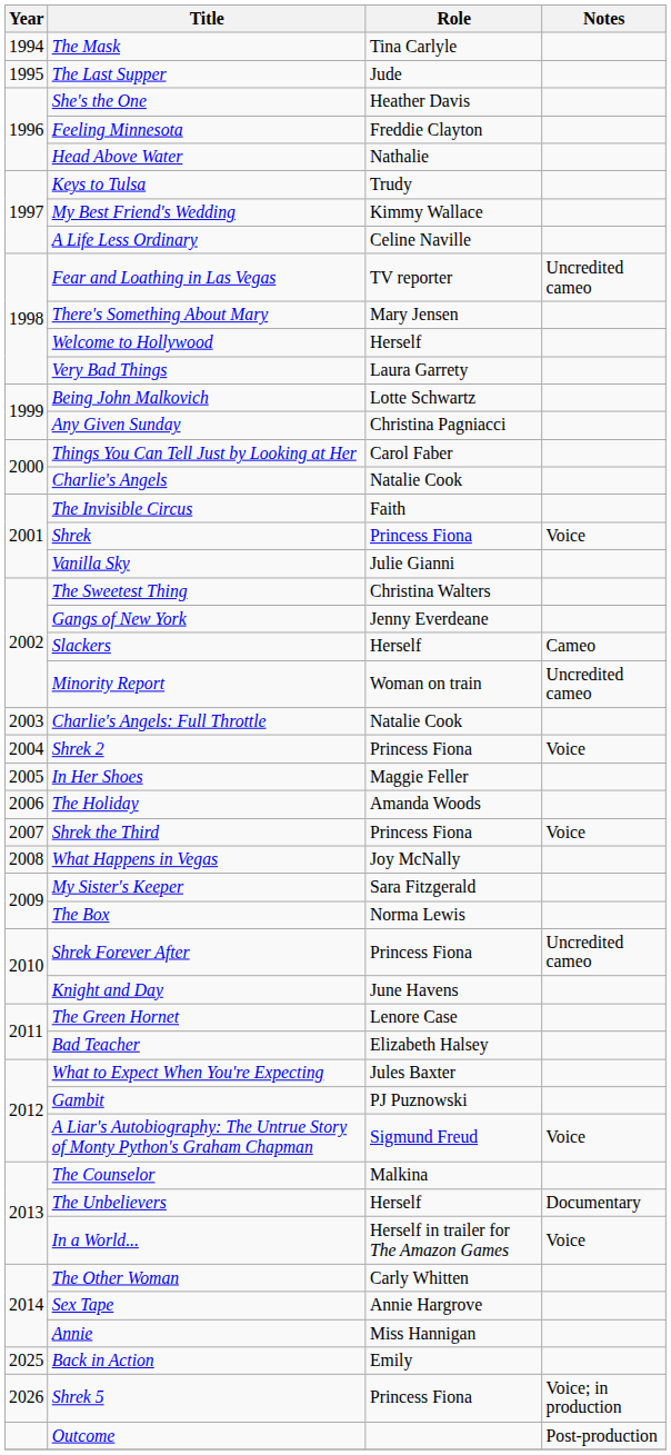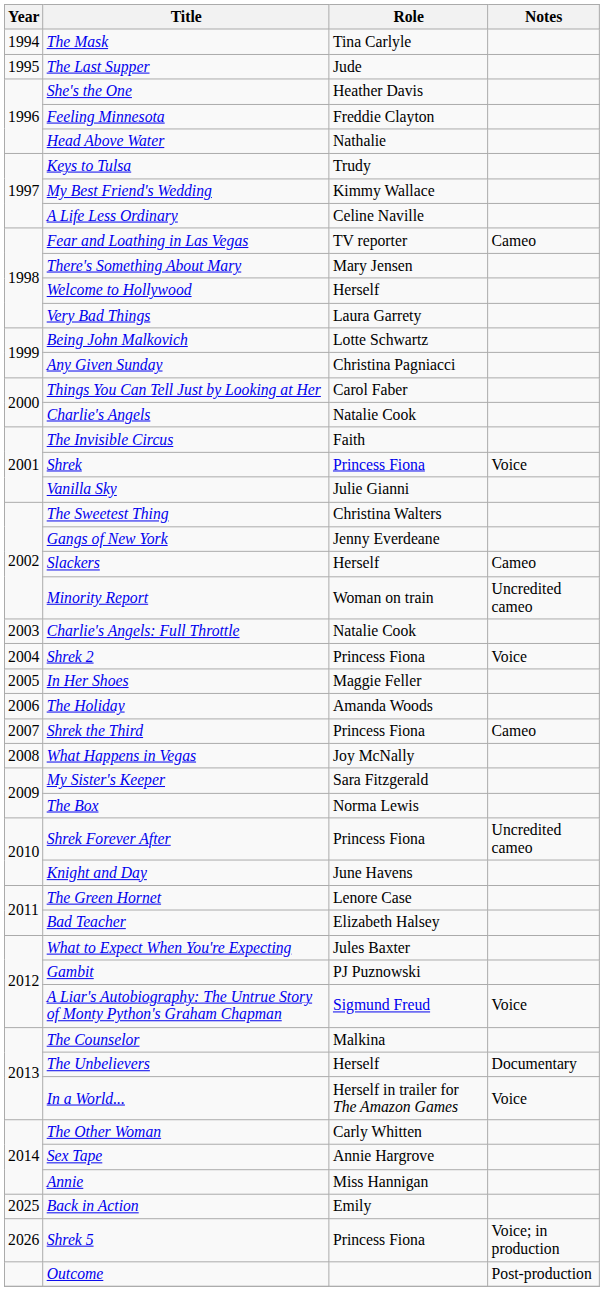 <table class="wikitable sortable">
 <tr>
 <th>Year</th>
 <th>Title</th>
 <th>Role</th>
 <th class=unsortable>Notes</th>
 </tr>
 <tr>
 <td>1994</td>
 <td><em><a href='#'>The Mask</a></em></td>
 <td>Tina Carlyle</td>
 <td></td>
 </tr>
 <tr>
 <td>1995</td>
 <td><em><a href='#'>The Last Supper</a></em></td>
 <td>Jude</td>
 <td></td>
 </tr>
 <tr>
 <td rowspan="3">1996</td>
 <td><em><a href='#'>She's the One</a></em></td>
 <td>Heather Davis</td>
 <td></td>
 </tr>
 <tr>
 <td><em><a href='#'>Feeling Minnesota</a></em></td>
 <td>Freddie Clayton</td>
 <td></td>
 </tr>
 <tr>
 <td><em><a href='#'>Head Above Water</a></em></td>
 <td>Nathalie</td>
 <td></td>
 </tr>
 <tr>
 <td rowspan="3">1997</td>
 <td><em><a href='#'>Keys to Tulsa</a></em></td>
 <td>Trudy</td>
 <td></td>
 </tr>
 <tr>
 <td><em><a href='#'>My Best Friend's Wedding</a></em></td>
 <td>Kimmy Wallace</td>
 <td></td>
 </tr>
 <tr>
 <td><em><a href='#'>A Life Less Ordinary</a></em></td>
 <td>Celine Naville</td>
 <td></td>
 </tr>
 <tr>
 <td rowspan="4">1998</td>
 <td><em><a href='#'>Fear and Loathing in Las Vegas</a></em></td>
 <td>TV reporter</td>
-<td>Uncredited cameo</td>
+<td>Cameo</td>
 </tr>
 <tr>
 <td><em><a href='#'>There's Something About Mary</a></em></td>
 <td>Mary Jensen</td>
 <td></td>
 </tr>
 <tr>
 <td><em><a href='#'>Welcome to Hollywood</a></em></td>
 <td>Herself</td>
 <td></td>
 </tr>
 <tr>
 <td><em><a href='#'>Very Bad Things</a></em></td>
 <td>Laura Garrety</td>
 <td></td>
 </tr>
 <tr>
 <td rowspan="2">1999</td>
 <td><em><a href='#'>Being John Malkovich</a></em></td>
 <td>Lotte Schwartz</td>
 <td></td>
 </tr>
 <tr>
 <td><em><a href='#'>Any Given Sunday</a></em></td>
 <td>Christina Pagniacci</td>
 <td></td>
 </tr>
 <tr>
 <td rowspan="2">2000</td>
 <td><em><a href='#'>Things You Can Tell Just by Looking at Her</a></em></td>
 <td>Carol Faber</td>
 <td></td>
 </tr>
 <tr>
 <td><em><a href='#'>Charlie's Angels</a></em></td>
 <td>Natalie Cook</td>
 <td></td>
 </tr>
 <tr>
 <td rowspan="3">2001</td>
 <td><em><a href='#'>The Invisible Circus</a></em></td>
 <td>Faith</td>
 <td></td>
 </tr>
 <tr>
 <td><em><a href='#'>Shrek</a></em></td>
 <td><a href='#'>Princess Fiona</a></td>
 <td>Voice</td>
 </tr>
 <tr>
 <td><em><a href='#'>Vanilla Sky</a></em></td>
 <td>Julie Gianni</td>
 <td></td>
 </tr>
 <tr>
 <td rowspan="4">2002</td>
 <td><em><a href='#'>The Sweetest Thing</a></em></td>
 <td>Christina Walters</td>
 <td></td>
 </tr>
 <tr>
 <td><em><a href='#'>Gangs of New York</a></em></td>
 <td>Jenny Everdeane</td>
 <td></td>
 </tr>
 <tr>
 <td><em><a href='#'>Slackers</a></em></td>
 <td>Herself</td>
 <td>Cameo</td>
 </tr>
 <tr>
 <td><em><a href='#'>Minority Report</a></em></td>
 <td>Woman on train</td>
 <td>Uncredited cameo</td>
 </tr>
 <tr>
 <td>2003</td>
 <td><em><a href='#'>Charlie's Angels: Full Throttle</a></em></td>
 <td>Natalie Cook</td>
 <td></td>
 </tr>
 <tr>
 <td>2004</td>
 <td><em><a href='#'>Shrek 2</a></em></td>
 <td>Princess Fiona</td>
 <td>Voice</td>
 </tr>
 <tr>
 <td>2005</td>
 <td><em><a href='#'>In Her Shoes</a></em></td>
 <td>Maggie Feller</td>
 <td></td>
 </tr>
 <tr>
 <td>2006</td>
 <td><em><a href='#'>The Holiday</a></em></td>
 <td>Amanda Woods</td>
 <td></td>
 </tr>
 <tr>
 <td>2007</td>
 <td><em><a href='#'>Shrek the Third</a></em></td>
 <td>Princess Fiona</td>
-<td>Voice</td>
+<td>Cameo</td>
 </tr>
 <tr>
 <td>2008</td>
 <td><em><a href='#'>What Happens in Vegas</a></em></td>
 <td>Joy McNally</td>
 <td></td>
 </tr>
 <tr>
 <td rowspan="2">2009</td>
 <td><em><a href='#'>My Sister's Keeper</a></em></td>
 <td>Sara Fitzgerald</td>
 <td></td>
 </tr>
 <tr>
 <td><em><a href='#'>The Box</a></em></td>
 <td>Norma Lewis</td>
 <td></td>
 </tr>
 <tr>
 <td rowspan="2">2010</td>
 <td><em><a href='#'>Shrek Forever After</a></em></td>
 <td>Princess Fiona</td>
 <td>Uncredited cameo</td>
 </tr>
 <tr>
 <td><em><a href='#'>Knight and Day</a></em></td>
 <td>June Havens</td>
 <td></td>
 </tr>
 <tr>
 <td rowspan="2">2011</td>
 <td><em><a href='#'>The Green Hornet</a></em></td>
 <td>Lenore Case</td>
 <td></td>
 </tr>
 <tr>
 <td><em><a href='#'>Bad Teacher</a></em></td>
 <td>Elizabeth Halsey</td>
 <td></td>
 </tr>
 <tr>
 <td rowspan="3">2012</td>
 <td><em><a href='#'>What to Expect When You're Expecting</a></em></td>
 <td>Jules Baxter</td>
 <td></td>
 </tr>
 <tr>
 <td><em><a href='#'>Gambit</a></em></td>
 <td>PJ Puznowski</td>
 <td></td>
 </tr>
 <tr>
 <td><em><a href='#'>A Liar's Autobiography: The Untrue Story of Monty Python's Graham Chapman</a></em></td>
 <td><a href='#'>Sigmund Freud</a></td>
 <td>Voice</td>
 </tr>
 <tr>
 <td rowspan="3">2013</td>
 <td><em><a href='#'>The Counselor</a></em></td>
 <td>Malkina</td>
 <td></td>
 </tr>
 <tr>
 <td><em><a href='#'>The Unbelievers</a></em></td>
 <td>Herself</td>
 <td>Documentary</td>
 </tr>
 <tr>
 <td><em><a href='#'>In a World...</a></em></td>
 <td>Herself in trailer for <em>The Amazon Games</em></td>
 <td>Voice</td>
 </tr>
 <tr>
 <td rowspan="3">2014</td>
 <td><em><a href='#'>The Other Woman</a></em></td>
 <td>Carly Whitten</td>
 <td></td>
 </tr>
 <tr>
 <td><em><a href='#'>Sex Tape</a></em></td>
 <td>Annie Hargrove</td>
 <td></td>
 </tr>
 <tr>
 <td><em><a href='#'>Annie</a></em></td>
 <td>Miss Hannigan</td>
 <td></td>
 </tr>
 <tr>
 <td>2025</td>
 <td><em><a href='#'>Back in Action</a></em></td>
 <td>Emily</td>
 <td></td>
 </tr>
 <tr>
 <td>2026</td>
 <td><em><a href='#'>Shrek 5</a></em></td>
 <td>Princess Fiona</td>
 <td>Voice; in production</td>
 </tr>
 <tr>
 <td></td>
 <td><em><a href='#'>Outcome</a></em></td>
 <td></td>
 <td>Post-production</td>
 </tr>
 <tr>
 </tr>
 </table>
